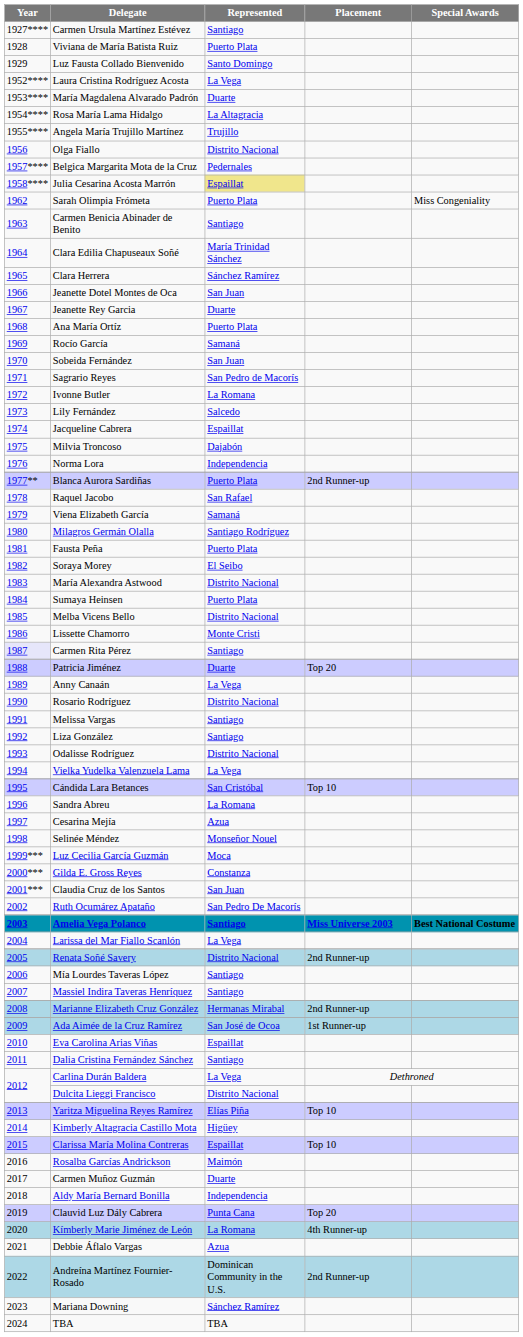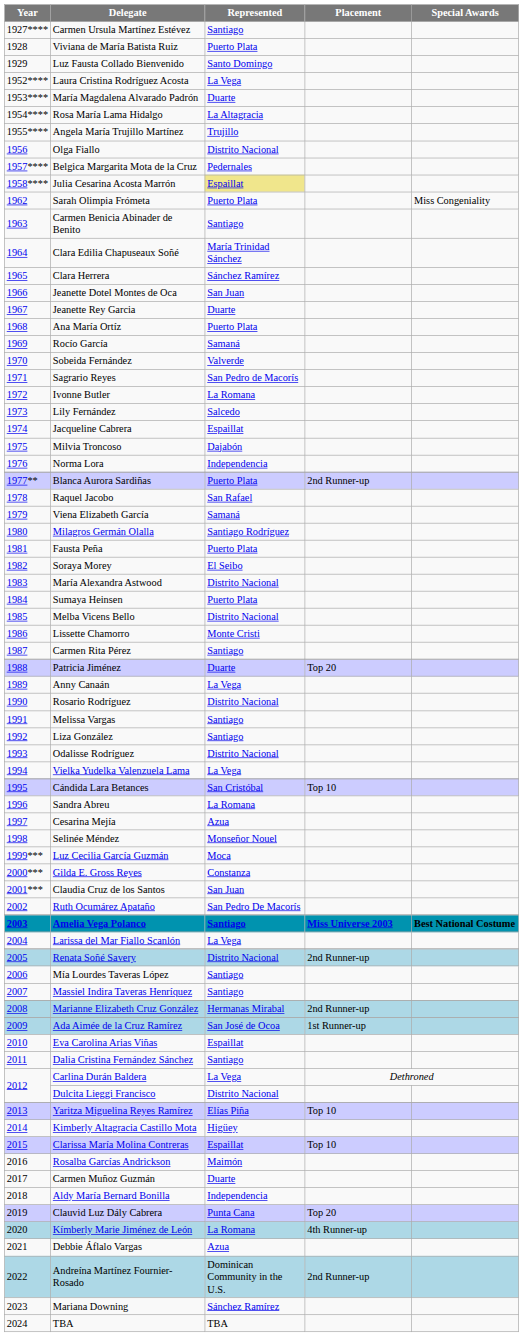 <table class="wikitable sortable" style="font-size: 95%;">
 <tr>
 <th width="30" style="background-color:#787878;color:#FFFFFF;">Year</th>
 <th width="220" style="background-color:#787878;color:#FFFFFF;">Delegate</th>
 <th width="140" style="background-color:#787878;color:#FFFFFF;">Represented</th>
 <th width="150" style="background-color:#787878;color:#FFFFFF;">Placement</th>
 <th width="150" style="background-color:#787878;color:#FFFFFF;">Special Awards</th>
 </tr>
 <tr>
 <td>1927****</td>
 <td>Carmen Ursula Martínez Estévez</td>
 <td><a href='#'>Santiago</a></td>
 <td></td>
 <td></td>
 </tr>
 <tr>
 <td>1928</td>
 <td>Viviana de María Batista Ruiz</td>
 <td><a href='#'>Puerto Plata</a></td>
 <td></td>
 <td></td>
 </tr>
 <tr>
 <td>1929</td>
 <td>Luz Fausta Collado Bienvenido</td>
 <td><a href='#'>Santo Domingo</a></td>
 <td></td>
 <td></td>
 </tr>
 <tr>
 <td>1952****</td>
 <td>Laura Cristina Rodríguez Acosta</td>
 <td><a href='#'>La Vega</a></td>
 <td></td>
 <td></td>
 </tr>
 <tr>
 <td>1953****</td>
 <td>María Magdalena Alvarado Padrón</td>
 <td><a href='#'>Duarte</a></td>
 <td></td>
 <td></td>
 </tr>
 <tr>
 <td>1954****</td>
 <td>Rosa María Lama Hidalgo</td>
 <td><a href='#'>La Altagracia</a></td>
 <td></td>
 <td></td>
 </tr>
 <tr>
 <td>1955****</td>
 <td>Angela María Trujillo Martínez</td>
 <td><a href='#'>Trujillo</a></td>
 <td></td>
 <td></td>
 </tr>
 <tr>
 <td><a href='#'>1956</a></td>
 <td>Olga Fiallo</td>
 <td><a href='#'>Distrito Nacional</a></td>
 <td></td>
 <td></td>
 </tr>
 <tr>
 <td><a href='#'>1957</a>****</td>
 <td>Belgica Margarita Mota de la Cruz</td>
 <td><a href='#'>Pedernales</a></td>
 <td></td>
 <td></td>
 </tr>
 <tr>
 <td><a href='#'>1958</a>****</td>
 <td>Julia Cesarina Acosta Marrón</td>
 <td style="background: khaki;"><a href='#'>Espaillat</a></td>
 <td></td>
 <td></td>
 </tr>
 <tr>
 <td><a href='#'>1962</a></td>
 <td>Sarah Olimpia Frómeta</td>
 <td><a href='#'>Puerto Plata</a></td>
 <td></td>
 <td>Miss Congeniality</td>
 </tr>
 <tr>
 <td><a href='#'>1963</a></td>
 <td>Carmen Benicia Abinader de Benito</td>
 <td><a href='#'>Santiago</a></td>
 <td></td>
 <td></td>
 </tr>
 <tr>
 <td><a href='#'>1964</a></td>
 <td>Clara Edilia Chapuseaux Soñé</td>
 <td><a href='#'>María Trinidad Sánchez</a></td>
 <td></td>
 <td></td>
 </tr>
 <tr>
 <td><a href='#'>1965</a></td>
 <td>Clara Herrera</td>
 <td><a href='#'>Sánchez Ramírez</a></td>
 <td></td>
 <td></td>
 </tr>
 <tr>
 <td><a href='#'>1966</a></td>
 <td>Jeanette Dotel Montes de Oca</td>
 <td><a href='#'>San Juan</a></td>
 <td></td>
 <td></td>
 </tr>
 <tr>
 <td><a href='#'>1967</a></td>
 <td>Jeanette Rey Garcia</td>
 <td><a href='#'>Duarte</a></td>
 <td></td>
 <td></td>
 </tr>
 <tr>
 <td><a href='#'>1968</a></td>
 <td>Ana María Ortíz</td>
 <td><a href='#'>Puerto Plata</a></td>
 <td></td>
 <td></td>
 </tr>
 <tr>
 <td><a href='#'>1969</a></td>
 <td>Rocío García</td>
 <td><a href='#'>Samaná</a></td>
 <td></td>
 <td></td>
 </tr>
 <tr>
 <td><a href='#'>1970</a></td>
 <td>Sobeida Fernández</td>
-<td><a href='#'>San Juan</a></td>
+<td><a href='#'>Valverde</a></td>
 <td></td>
 <td></td>
 </tr>
 <tr>
 <td><a href='#'>1971</a></td>
 <td>Sagrario Reyes</td>
 <td><a href='#'>San Pedro de Macorís</a></td>
 <td></td>
 <td></td>
 </tr>
 <tr>
 <td><a href='#'>1972</a></td>
 <td>Ivonne Butler</td>
 <td><a href='#'>La Romana</a></td>
 <td></td>
 <td></td>
 </tr>
 <tr>
 <td><a href='#'>1973</a></td>
 <td>Lily Fernández</td>
 <td><a href='#'>Salcedo</a></td>
 <td></td>
 <td></td>
 </tr>
 <tr>
 <td><a href='#'>1974</a></td>
 <td>Jacqueline Cabrera</td>
 <td><a href='#'>Espaillat</a></td>
 <td></td>
 <td></td>
 </tr>
 <tr>
 <td><a href='#'>1975</a></td>
 <td>Milvia Troncoso</td>
 <td><a href='#'>Dajabón</a></td>
 <td></td>
 <td></td>
 </tr>
 <tr>
 <td><a href='#'>1976</a></td>
 <td>Norma Lora</td>
 <td><a href='#'>Independencia</a></td>
 <td></td>
 <td></td>
 </tr>
 <tr>
 </tr>
 <tr style="background-color:#CCCCFF">
 <td><a href='#'>1977</a>**</td>
 <td>Blanca Aurora Sardiñas</td>
 <td><a href='#'>Puerto Plata</a></td>
 <td>2nd Runner-up</td>
 <td></td>
 </tr>
 <tr>
 <td><a href='#'>1978</a></td>
 <td>Raquel Jacobo</td>
 <td><a href='#'>San Rafael</a></td>
 <td></td>
 <td></td>
 </tr>
 <tr>
 <td><a href='#'>1979</a></td>
 <td>Viena Elizabeth García</td>
 <td><a href='#'>Samaná</a></td>
 <td></td>
 <td></td>
 </tr>
 <tr>
 <td><a href='#'>1980</a></td>
 <td><a href='#'>Milagros Germán Olalla</a></td>
 <td><a href='#'>Santiago Rodríguez</a></td>
 <td></td>
 <td></td>
 </tr>
 <tr>
 <td><a href='#'>1981</a></td>
 <td>Fausta Peña</td>
 <td><a href='#'>Puerto Plata</a></td>
 <td></td>
 <td></td>
 </tr>
 <tr>
 <td><a href='#'>1982</a></td>
 <td>Soraya Morey</td>
 <td><a href='#'>El Seibo</a></td>
 <td></td>
 <td></td>
 </tr>
 <tr>
 <td><a href='#'>1983</a></td>
 <td>María Alexandra Astwood</td>
 <td><a href='#'>Distrito Nacional</a></td>
 <td></td>
 <td></td>
 </tr>
 <tr>
 <td><a href='#'>1984</a></td>
 <td>Sumaya Heinsen</td>
 <td><a href='#'>Puerto Plata</a></td>
 <td></td>
 <td></td>
 </tr>
 <tr>
 <td><a href='#'>1985</a></td>
 <td>Melba Vicens Bello</td>
 <td><a href='#'>Distrito Nacional</a></td>
 <td></td>
 <td></td>
 </tr>
 <tr>
 <td><a href='#'>1986</a></td>
 <td>Lissette Chamorro</td>
 <td><a href='#'>Monte Cristi</a></td>
 <td></td>
 <td></td>
 </tr>
 <tr>
-<td style="background: lavender;"><a href='#'>1987</a></td>
+<td><a href='#'>1987</a></td>
 <td>Carmen Rita Pérez</td>
 <td><a href='#'>Santiago</a></td>
 <td></td>
 <td></td>
 </tr>
 <tr>
 </tr>
 <tr style="background-color:#CCCCFF">
 <td><a href='#'>1988</a></td>
 <td>Patricia Jiménez</td>
 <td><a href='#'>Duarte</a></td>
 <td>Top 20</td>
 <td></td>
 </tr>
 <tr>
 <td><a href='#'>1989</a></td>
 <td>Anny Canaán</td>
 <td><a href='#'>La Vega</a></td>
 <td></td>
 <td></td>
 </tr>
 <tr>
 <td><a href='#'>1990</a></td>
 <td>Rosario Rodríguez</td>
 <td><a href='#'>Distrito Nacional</a></td>
 <td></td>
 <td></td>
 </tr>
 <tr>
 <td><a href='#'>1991</a></td>
 <td>Melissa Vargas</td>
 <td><a href='#'>Santiago</a></td>
 <td></td>
 <td></td>
 </tr>
 <tr>
 <td><a href='#'>1992</a></td>
 <td>Liza González</td>
 <td><a href='#'>Santiago</a></td>
 <td></td>
 <td></td>
 </tr>
 <tr>
 <td><a href='#'>1993</a></td>
 <td>Odalisse Rodríguez</td>
 <td><a href='#'>Distrito Nacional</a></td>
 <td></td>
 <td></td>
 </tr>
 <tr>
 <td><a href='#'>1994</a></td>
 <td><a href='#'>Vielka Yudelka Valenzuela Lama</a></td>
 <td><a href='#'>La Vega</a></td>
 <td></td>
 <td></td>
 </tr>
 <tr>
 </tr>
 <tr style="background-color:#CCCCFF">
 <td><a href='#'>1995</a></td>
 <td>Cándida Lara Betances</td>
 <td><a href='#'>San Cristóbal</a></td>
 <td>Top 10</td>
 <td></td>
 </tr>
 <tr>
 <td><a href='#'>1996</a></td>
 <td>Sandra Abreu</td>
 <td><a href='#'>La Romana</a></td>
 <td></td>
 <td></td>
 </tr>
 <tr>
 <td><a href='#'>1997</a></td>
 <td>Cesarina Mejía</td>
 <td><a href='#'>Azua</a></td>
 <td></td>
 <td></td>
 </tr>
 <tr>
 <td><a href='#'>1998</a></td>
 <td>Selinée Méndez</td>
 <td><a href='#'>Monseñor Nouel</a></td>
 <td></td>
 <td></td>
 </tr>
 <tr>
 <td><a href='#'>1999</a>***</td>
 <td><a href='#'>Luz Cecilia García Guzmán</a></td>
 <td><a href='#'>Moca</a></td>
 <td></td>
 <td></td>
 </tr>
 <tr>
 <td><a href='#'>2000</a>***</td>
 <td><a href='#'>Gilda E. Gross Reyes</a></td>
 <td><a href='#'>Constanza</a></td>
 <td></td>
 <td></td>
 </tr>
 <tr>
 <td><a href='#'>2001</a>***</td>
 <td>Claudia Cruz de los Santos</td>
 <td><a href='#'>San Juan</a></td>
 <td></td>
 <td></td>
 </tr>
 <tr>
 <td><a href='#'>2002</a></td>
 <td><a href='#'>Ruth Ocumárez Apataño</a></td>
 <td><a href='#'>San Pedro De Macorís</a></td>
 <td></td>
 <td></td>
 </tr>
 <tr>
 </tr>
 <tr style="background:#0093AF; font-weight:bold;">
 <td><a href='#'>2003</a></td>
 <td><a href='#'>Amelia Vega Polanco</a></td>
 <td><a href='#'>Santiago</a></td>
 <td><a href='#'>Miss Universe 2003</a></td>
 <td>Best National Costume</td>
 </tr>
 <tr>
 <td><a href='#'>2004</a></td>
 <td><a href='#'>Larissa del Mar Fiallo Scanlón</a></td>
 <td><a href='#'>La Vega</a></td>
 <td></td>
 <td></td>
 </tr>
 <tr>
 </tr>
 <tr style="background-color:#ADD8E6">
 <td><a href='#'>2005</a></td>
 <td><a href='#'>Renata Soñé Savery</a></td>
 <td><a href='#'>Distrito Nacional</a></td>
 <td>2nd Runner-up</td>
 <td></td>
 </tr>
 <tr>
 <td><a href='#'>2006</a></td>
 <td>Mía Lourdes Taveras López</td>
 <td><a href='#'>Santiago</a></td>
 <td></td>
 <td></td>
 </tr>
 <tr>
 <td><a href='#'>2007</a></td>
 <td><a href='#'>Massiel Indira Taveras Henríquez</a></td>
 <td><a href='#'>Santiago</a></td>
 <td></td>
 <td></td>
 </tr>
 <tr>
 </tr>
 <tr style="background-color:#ADD8E6">
 <td><a href='#'>2008</a></td>
 <td><a href='#'>Marianne Elizabeth Cruz González</a></td>
 <td><a href='#'>Hermanas Mirabal</a></td>
 <td>2nd Runner-up</td>
 <td></td>
 </tr>
 <tr>
 </tr>
 <tr style="background-color:#ADD8E6">
 <td><a href='#'>2009</a></td>
 <td><a href='#'>Ada Aimée de la Cruz Ramírez</a></td>
 <td><a href='#'>San José de Ocoa</a></td>
 <td>1st Runner-up</td>
 <td></td>
 </tr>
 <tr>
 <td><a href='#'>2010</a></td>
 <td><a href='#'>Eva Carolina Arias Viñas</a></td>
 <td><a href='#'>Espaillat</a></td>
 <td></td>
 <td></td>
 </tr>
 <tr>
 <td><a href='#'>2011</a></td>
 <td><a href='#'>Dalia Cristina Fernández Sánchez</a></td>
 <td><a href='#'>Santiago</a></td>
 <td></td>
 <td></td>
 </tr>
 <tr>
 <td rowspan=2><a href='#'>2012</a></td>
 <td><a href='#'>Carlina Durán Baldera</a></td>
 <td><a href='#'>La Vega</a></td>
 <td colspan=2 align=center><em>Dethroned</em></td>
 </tr>
 <tr>
 <td><a href='#'>Dulcita Lieggi Francisco</a></td>
 <td><a href='#'>Distrito Nacional</a></td>
 <td></td>
 <td></td>
 </tr>
 <tr>
 </tr>
 <tr style="background-color:#CCCCFF">
 <td><a href='#'>2013</a></td>
 <td><a href='#'>Yaritza Miguelina Reyes Ramírez</a></td>
 <td><a href='#'>Elías Piña</a></td>
 <td>Top 10</td>
 <td></td>
 </tr>
 <tr>
 <td><a href='#'>2014</a></td>
 <td><a href='#'>Kimberly Altagracia Castillo Mota</a></td>
 <td><a href='#'>Higüey</a></td>
 <td></td>
 <td></td>
 </tr>
 <tr style="background-color:#CCCCFF">
 <td><a href='#'>2015</a></td>
 <td><a href='#'>Clarissa María Molina Contreras</a></td>
 <td><a href='#'>Espaillat</a></td>
 <td>Top 10</td>
 <td></td>
 </tr>
 <tr>
 <td>2016</td>
 <td><a href='#'>Rosalba Garcías Andrickson</a></td>
 <td><a href='#'>Maimón</a></td>
 <td></td>
 <td></td>
 </tr>
 <tr>
 <td>2017</td>
 <td>Carmen Muñoz Guzmán</td>
 <td><a href='#'>Duarte</a></td>
 <td></td>
 <td></td>
 </tr>
 <tr>
 <td>2018</td>
 <td><a href='#'>Aldy María Bernard Bonilla</a></td>
 <td><a href='#'>Independencia</a></td>
 <td></td>
 <td></td>
 </tr>
 <tr style="background-color:#CCCCFF">
 <td>2019</td>
 <td>Clauvid Luz Dály Cabrera</td>
 <td><a href='#'>Punta Cana</a></td>
 <td>Top 20</td>
 <td></td>
 </tr>
 <tr style="background-color:#ADD8E6">
 <td>2020</td>
 <td><a href='#'>Kímberly Marie Jiménez de León</a></td>
 <td><a href='#'>La Romana</a></td>
 <td>4th Runner-up</td>
 <td></td>
 </tr>
 <tr>
 <td>2021</td>
 <td>Debbie Áflalo Vargas</td>
 <td><a href='#'>Azua</a></td>
 <td></td>
 <td></td>
 </tr>
 <tr style="background-color:#ADD8E6">
 <td>2022</td>
 <td>Andreína Martínez Fournier-Rosado</td>
 <td>Dominican Community in the U.S.</td>
 <td>2nd Runner-up</td>
 <td></td>
 </tr>
 <tr>
 <td>2023</td>
 <td>Mariana Downing</td>
 <td><a href='#'>Sánchez Ramírez</a></td>
 <td></td>
 <td></td>
 </tr>
 <tr>
 <td>2024</td>
 <td>TBA</td>
 <td>TBA</td>
 <td></td>
 <td></td>
 </tr>
 </table>
